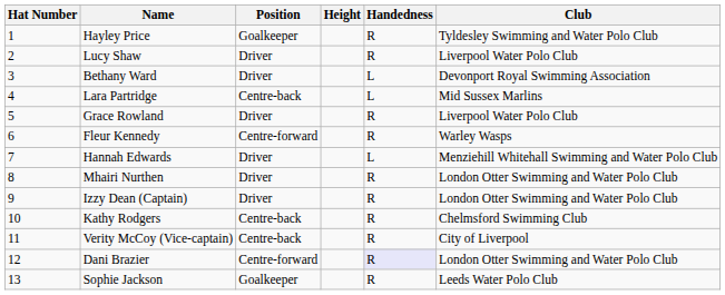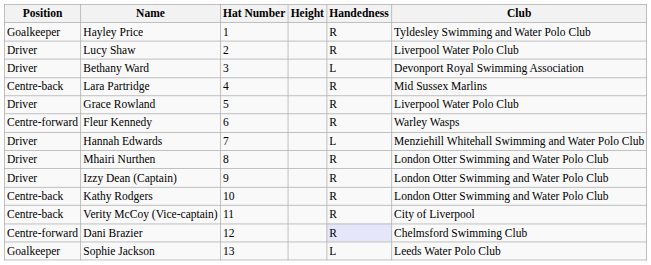 <table class="wikitable sortable">
 <tr>
+<th>Position</th>
+<th>Name</th>
 <th>Hat Number</th>
-<th>Name</th>
-<th>Position</th>
 <th>Height</th>
 <th>Handedness</th>
 <th>Club</th>
 </tr>
 <tr>
+<td>Goalkeeper</td>
+<td>Hayley Price</td>
 <td>1</td>
-<td>Hayley Price</td>
-<td>Goalkeeper</td>
 <td></td>
 <td>R</td>
 <td>Tyldesley Swimming and Water Polo Club</td>
 </tr>
 <tr>
+<td>Driver</td>
+<td>Lucy Shaw</td>
 <td>2</td>
-<td>Lucy Shaw</td>
-<td>Driver</td>
 <td></td>
 <td>R</td>
 <td>Liverpool Water Polo Club</td>
 </tr>
 <tr>
+<td>Driver</td>
+<td>Bethany Ward</td>
 <td>3</td>
-<td>Bethany Ward</td>
-<td>Driver</td>
 <td></td>
 <td>L</td>
 <td>Devonport Royal Swimming Association</td>
 </tr>
 <tr>
+<td>Centre-back</td>
+<td>Lara Partridge</td>
 <td>4</td>
-<td>Lara Partridge</td>
-<td>Centre-back</td>
 <td></td>
-<td>L</td>
+<td>R</td>
 <td>Mid Sussex Marlins</td>
 </tr>
 <tr>
+<td>Driver</td>
+<td>Grace Rowland</td>
 <td>5</td>
-<td>Grace Rowland</td>
-<td>Driver</td>
 <td></td>
 <td>R</td>
 <td>Liverpool Water Polo Club</td>
 </tr>
 <tr>
+<td>Centre-forward</td>
+<td>Fleur Kennedy</td>
 <td>6</td>
-<td>Fleur Kennedy</td>
-<td>Centre-forward</td>
 <td></td>
 <td>R</td>
 <td>Warley Wasps</td>
 </tr>
 <tr>
+<td>Driver</td>
+<td>Hannah Edwards</td>
 <td>7</td>
-<td>Hannah Edwards</td>
-<td>Driver</td>
 <td></td>
 <td>L</td>
 <td>Menziehill Whitehall Swimming and Water Polo Club</td>
 </tr>
 <tr>
+<td>Driver</td>
+<td>Mhairi Nurthen</td>
 <td>8</td>
-<td>Mhairi Nurthen</td>
-<td>Driver</td>
 <td></td>
 <td>R</td>
 <td>London Otter Swimming and Water Polo Club</td>
 </tr>
 <tr>
+<td>Driver</td>
+<td>Izzy Dean (Captain)</td>
 <td>9</td>
-<td>Izzy Dean (Captain)</td>
-<td>Driver</td>
 <td></td>
 <td>R</td>
 <td>London Otter Swimming and Water Polo Club</td>
 </tr>
 <tr>
+<td>Centre-back</td>
+<td>Kathy Rodgers</td>
 <td>10</td>
-<td>Kathy Rodgers</td>
-<td>Centre-back</td>
 <td></td>
 <td>R</td>
-<td>Chelmsford Swimming Club</td>
+<td>London Otter Swimming and Water Polo Club</td>
 </tr>
 <tr>
+<td>Centre-back</td>
+<td>Verity McCoy (Vice-captain)</td>
 <td>11</td>
-<td>Verity McCoy (Vice-captain)</td>
-<td>Centre-back</td>
 <td></td>
 <td>R</td>
 <td>City of Liverpool</td>
 </tr>
 <tr>
+<td>Centre-forward</td>
+<td>Dani Brazier</td>
 <td>12</td>
-<td>Dani Brazier</td>
-<td>Centre-forward</td>
 <td></td>
 <td style="background: lavender;">R</td>
-<td>London Otter Swimming and Water Polo Club</td>
+<td>Chelmsford Swimming Club</td>
 </tr>
 <tr>
+<td>Goalkeeper</td>
+<td>Sophie Jackson</td>
 <td>13</td>
-<td>Sophie Jackson</td>
-<td>Goalkeeper</td>
 <td></td>
-<td>R</td>
+<td>L</td>
 <td>Leeds Water Polo Club</td>
 </tr>
 </table>
